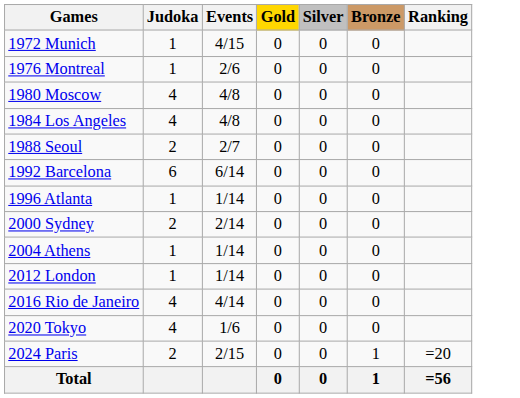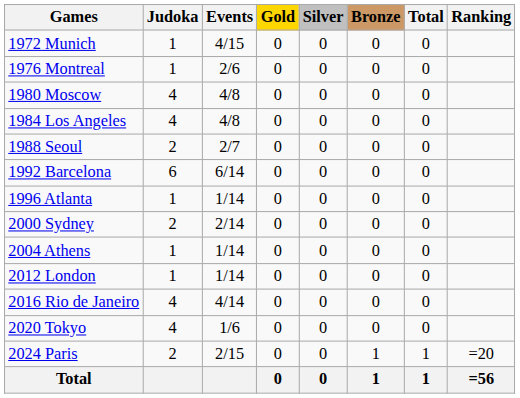 <table class="wikitable sortable" style="text-align:center">
 <tr>
 <th>Games</th>
 <th>Judoka</th>
 <th>Events</th>
 <th style="background-color:gold;">Gold</th>
 <th style="background-color:silver;">Silver</th>
 <th style="background-color:#c96;">Bronze</th>
+<th>Total</th>
 <th>Ranking</th>
 </tr>
 <tr>
 <td align=left><a href='#'>1972 Munich</a></td>
 <td>1</td>
 <td>4/15</td>
+<td>0</td>
 <td>0</td>
 <td>0</td>
 <td>0</td>
 <td></td>
 </tr>
 <tr>
 <td align=left><a href='#'>1976 Montreal</a></td>
 <td>1</td>
 <td>2/6</td>
 <td>0</td>
 <td>0</td>
 <td>0</td>
+<td>0</td>
 <td></td>
 </tr>
 <tr>
 <td align=left><a href='#'>1980 Moscow</a></td>
 <td>4</td>
 <td>4/8</td>
+<td>0</td>
 <td>0</td>
 <td>0</td>
 <td>0</td>
 <td></td>
 </tr>
 <tr>
 <td align=left><a href='#'>1984 Los Angeles</a></td>
 <td>4</td>
 <td>4/8</td>
 <td>0</td>
 <td>0</td>
 <td>0</td>
+<td>0</td>
 <td></td>
 </tr>
 <tr>
 <td align=left><a href='#'>1988 Seoul</a></td>
 <td>2</td>
 <td>2/7</td>
+<td>0</td>
 <td>0</td>
 <td>0</td>
 <td>0</td>
 <td></td>
 </tr>
 <tr>
 <td align=left><a href='#'>1992 Barcelona</a></td>
 <td>6</td>
 <td>6/14</td>
 <td>0</td>
 <td>0</td>
 <td>0</td>
+<td>0</td>
 <td></td>
 </tr>
 <tr>
 <td align=left><a href='#'>1996 Atlanta</a></td>
 <td>1</td>
 <td>1/14</td>
+<td>0</td>
 <td>0</td>
 <td>0</td>
 <td>0</td>
 <td></td>
 </tr>
 <tr>
 <td align=left><a href='#'>2000 Sydney</a></td>
 <td>2</td>
 <td>2/14</td>
 <td>0</td>
 <td>0</td>
 <td>0</td>
+<td>0</td>
 <td></td>
 </tr>
 <tr>
 <td align=left><a href='#'>2004 Athens</a></td>
 <td>1</td>
 <td>1/14</td>
+<td>0</td>
 <td>0</td>
 <td>0</td>
 <td>0</td>
 <td></td>
 </tr>
 <tr>
 <td align=left><a href='#'>2012 London</a></td>
 <td>1</td>
 <td>1/14</td>
 <td>0</td>
 <td>0</td>
 <td>0</td>
+<td>0</td>
 <td></td>
 </tr>
 <tr>
 <td align=left><a href='#'>2016 Rio de Janeiro</a></td>
 <td>4</td>
 <td>4/14</td>
+<td>0</td>
 <td>0</td>
 <td>0</td>
 <td>0</td>
 <td></td>
 </tr>
 <tr>
 <td align=left><a href='#'>2020 Tokyo</a></td>
 <td>4</td>
 <td>1/6</td>
 <td>0</td>
 <td>0</td>
 <td>0</td>
+<td>0</td>
 <td></td>
 </tr>
 <tr>
 <td align=left><a href='#'>2024 Paris</a></td>
 <td>2</td>
 <td>2/15</td>
 <td>0</td>
 <td>0</td>
+<td>1</td>
 <td>1</td>
 <td>=20</td>
 </tr>
 <tr>
 <th>Total</th>
 <th></th>
 <th></th>
 <th>0</th>
 <th>0</th>
 <th>1</th>
+<th>1</th>
 <th>=56</th>
 </tr>
 </table>
